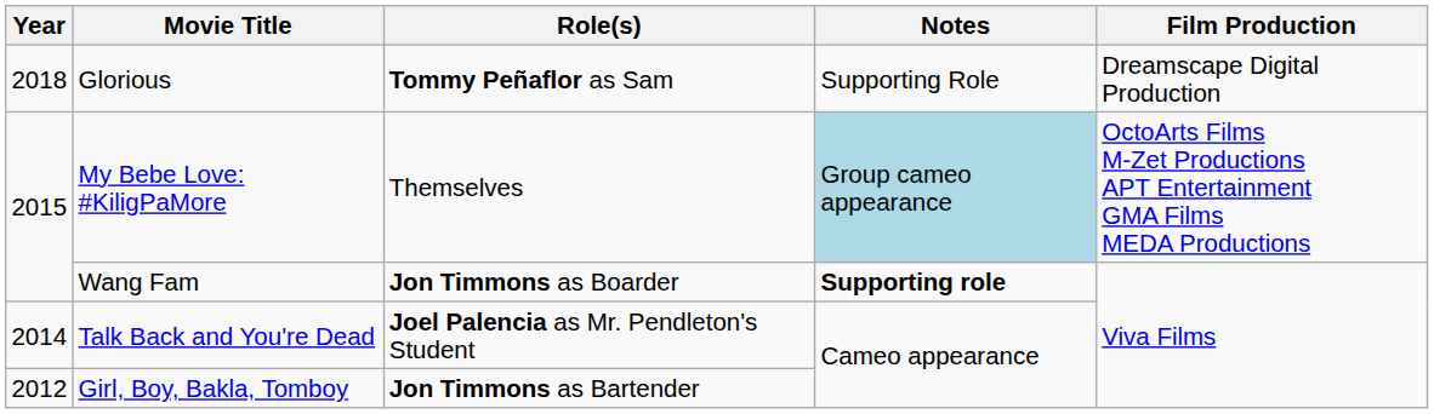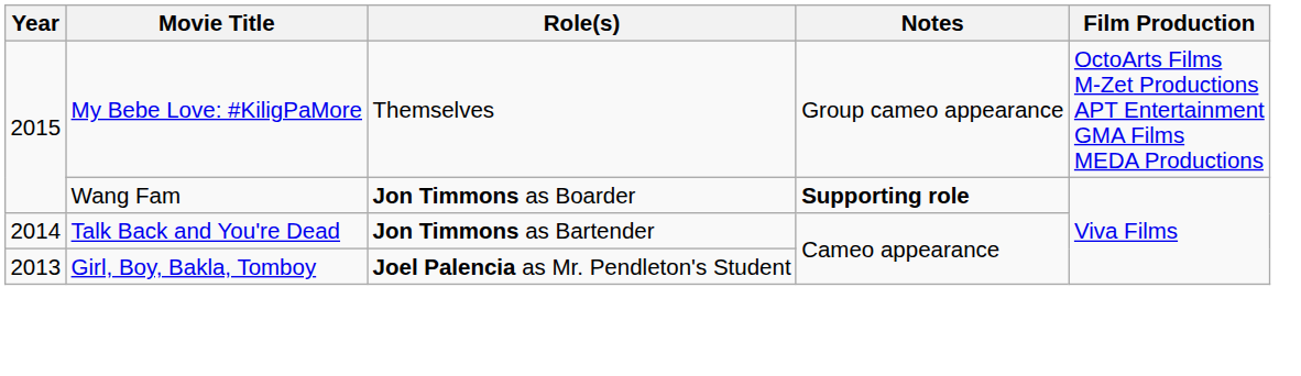 <table class="wikitable" style="font-size: 95%;">
 <tr>
 <th>Year</th>
 <th>Movie Title</th>
 <th>Role(s)</th>
 <th>Notes</th>
 <th>Film Production</th>
 </tr>
 <tr>
-<td>2018</td>
-<td>Glorious</td>
-<td><strong>Tommy Peñaflor</strong> as Sam</td>
-<td>Supporting Role</td>
-<td>Dreamscape Digital Production</td>
-</tr>
-<tr>
 <td rowspan="2">2015</td>
 <td><a href='#'>My Bebe Love: #KiligPaMore</a></td>
 <td>Themselves</td>
-<td style="background: lightblue;">Group cameo appearance</td>
+<td>Group cameo appearance</td>
 <td><a href='#'>OctoArts Films</a> <br> <a href='#'>M-Zet Productions</a> <br> <a href='#'>APT Entertainment</a> <br> <a href='#'>GMA Films</a> <br> <a href='#'>MEDA Productions</a></td>
 </tr>
 <tr>
 <td>Wang Fam</td>
 <td><strong>Jon Timmons</strong> as Boarder</td>
 <td><strong>Supporting role</strong></td>
 <td rowspan="3"><a href='#'>Viva Films</a></td>
 </tr>
 <tr>
 <td>2014</td>
 <td><a href='#'>Talk Back and You're Dead</a></td>
-<td><strong>Joel Palencia</strong> as Mr. Pendleton's Student</td>
+<td><strong>Jon Timmons</strong> as Bartender</td>
 <td rowspan="2">Cameo appearance</td>
 </tr>
 <tr>
-<td>2012</td>
+<td>2013</td>
 <td><a href='#'>Girl, Boy, Bakla, Tomboy</a></td>
-<td><strong>Jon Timmons</strong> as Bartender</td>
+<td><strong>Joel Palencia</strong> as Mr. Pendleton's Student</td>
 </tr>
 </table>
